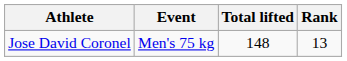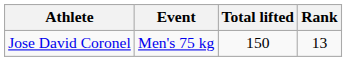 <table class="wikitable" style="font-size:90%">
 <tr>
 <th>Athlete</th>
 <th>Event</th>
 <th>Total lifted</th>
 <th>Rank</th>
 </tr>
 <tr>
 <td><a href='#'>Jose David Coronel</a></td>
 <td><a href='#'>Men's 75 kg</a></td>
-<td align="center">148</td>
+<td align="center">150</td>
 <td align="center">13</td>
 </tr>
 </table>
